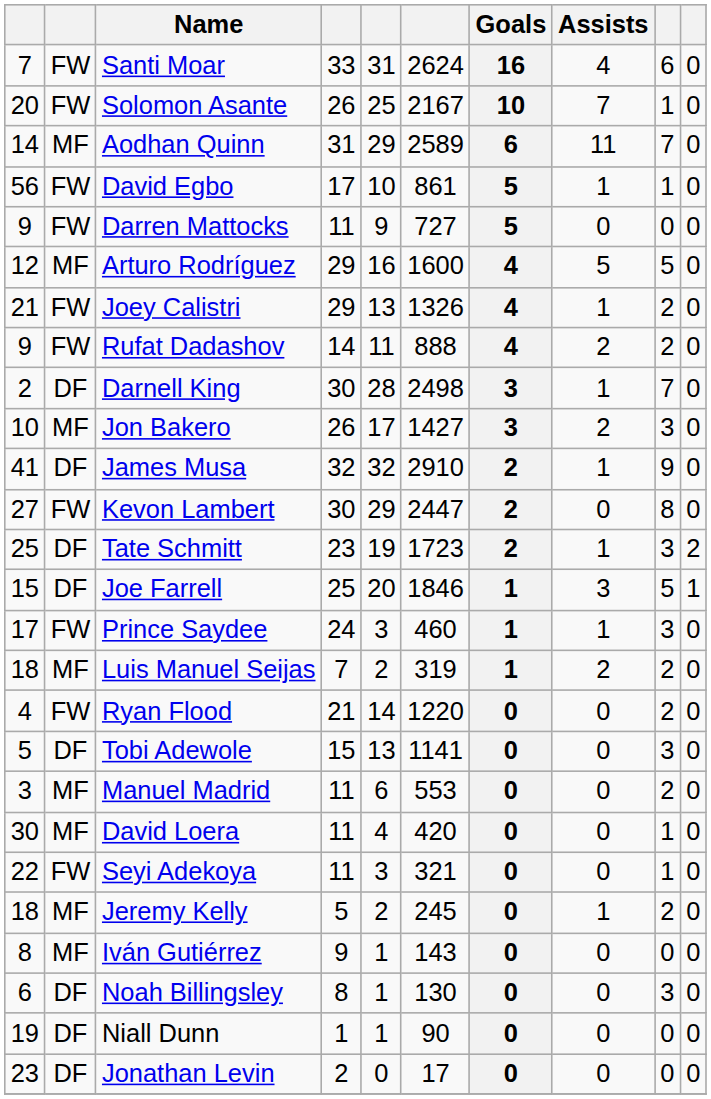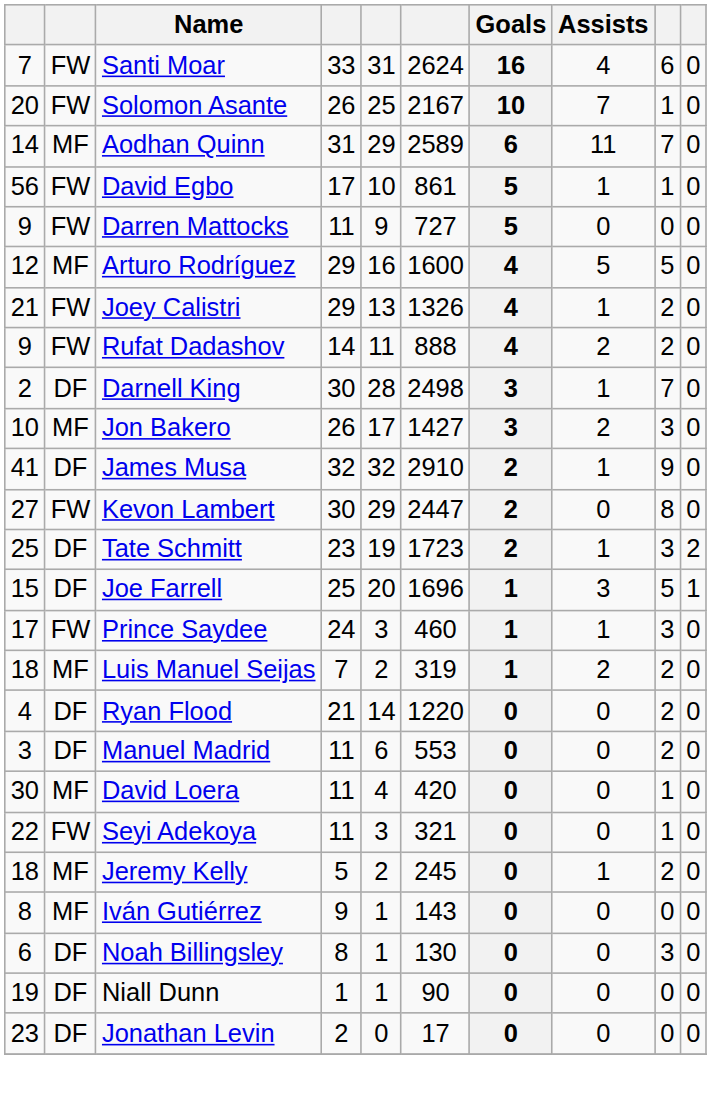 <table class="wikitable sortable" style="text-align:center; font-size:100%;">
 <tr>
 <th></th>
 <th></th>
 <th>Name</th>
 <th></th>
 <th></th>
 <th></th>
 <th>Goals</th>
 <th>Assists</th>
 <th></th>
 <th></th>
 </tr>
 <tr>
 <td>7</td>
 <td>FW</td>
 <td align=left> <a href='#'>Santi Moar</a></td>
 <td>33</td>
 <td>31</td>
 <td>2624</td>
 <th>16</th>
 <td>4</td>
 <td>6</td>
 <td>0</td>
 </tr>
 <tr>
 <td>20</td>
 <td>FW</td>
 <td align=left> <a href='#'>Solomon Asante</a></td>
 <td>26</td>
 <td>25</td>
 <td>2167</td>
 <th>10</th>
 <td>7</td>
 <td>1</td>
 <td>0</td>
 </tr>
 <tr>
 <td>14</td>
 <td>MF</td>
 <td align=left> <a href='#'>Aodhan Quinn</a></td>
 <td>31</td>
 <td>29</td>
 <td>2589</td>
 <th>6</th>
 <td>11</td>
 <td>7</td>
 <td>0</td>
 </tr>
 <tr>
 <td>56</td>
 <td>FW</td>
 <td align=left> <a href='#'>David Egbo</a></td>
 <td>17</td>
 <td>10</td>
 <td>861</td>
 <th>5</th>
 <td>1</td>
 <td>1</td>
 <td>0</td>
 </tr>
 <tr>
 <td>9</td>
 <td>FW</td>
 <td align=left> <a href='#'>Darren Mattocks</a></td>
 <td>11</td>
 <td>9</td>
 <td>727</td>
 <th>5</th>
 <td>0</td>
 <td>0</td>
 <td>0</td>
 </tr>
 <tr>
 <td>12</td>
 <td>MF</td>
 <td align=left> <a href='#'>Arturo Rodríguez</a></td>
 <td>29</td>
 <td>16</td>
 <td>1600</td>
 <th>4</th>
 <td>5</td>
 <td>5</td>
 <td>0</td>
 </tr>
 <tr>
 <td>21</td>
 <td>FW</td>
 <td align=left> <a href='#'>Joey Calistri</a></td>
 <td>29</td>
 <td>13</td>
 <td>1326</td>
 <th>4</th>
 <td>1</td>
 <td>2</td>
 <td>0</td>
 </tr>
 <tr>
 <td>9</td>
 <td>FW</td>
 <td align=left> <a href='#'>Rufat Dadashov</a></td>
 <td>14</td>
 <td>11</td>
 <td>888</td>
 <th>4</th>
 <td>2</td>
 <td>2</td>
 <td>0</td>
 </tr>
 <tr>
 <td>2</td>
 <td>DF</td>
 <td align=left> <a href='#'>Darnell King</a></td>
 <td>30</td>
 <td>28</td>
 <td>2498</td>
 <th>3</th>
 <td>1</td>
 <td>7</td>
 <td>0</td>
 </tr>
 <tr>
 <td>10</td>
 <td>MF</td>
 <td align=left> <a href='#'>Jon Bakero</a></td>
 <td>26</td>
 <td>17</td>
 <td>1427</td>
 <th>3</th>
 <td>2</td>
 <td>3</td>
 <td>0</td>
 </tr>
 <tr>
 <td>41</td>
 <td>DF</td>
 <td align=left> <a href='#'>James Musa</a></td>
 <td>32</td>
 <td>32</td>
 <td>2910</td>
 <th>2</th>
 <td>1</td>
 <td>9</td>
 <td>0</td>
 </tr>
 <tr>
 <td>27</td>
 <td>FW</td>
 <td align=left> <a href='#'>Kevon Lambert</a></td>
 <td>30</td>
 <td>29</td>
 <td>2447</td>
 <th>2</th>
 <td>0</td>
 <td>8</td>
 <td>0</td>
 </tr>
 <tr>
 <td>25</td>
 <td>DF</td>
 <td align=left> <a href='#'>Tate Schmitt</a></td>
 <td>23</td>
 <td>19</td>
 <td>1723</td>
 <th>2</th>
 <td>1</td>
 <td>3</td>
 <td>2</td>
 </tr>
 <tr>
 <td>15</td>
 <td>DF</td>
 <td align=left> <a href='#'>Joe Farrell</a></td>
 <td>25</td>
 <td>20</td>
-<td>1846</td>
+<td>1696</td>
 <th>1</th>
 <td>3</td>
 <td>5</td>
 <td>1</td>
 </tr>
 <tr>
 <td>17</td>
 <td>FW</td>
 <td align=left> <a href='#'>Prince Saydee</a></td>
 <td>24</td>
 <td>3</td>
 <td>460</td>
 <th>1</th>
 <td>1</td>
 <td>3</td>
 <td>0</td>
 </tr>
 <tr>
 <td>18</td>
 <td>MF</td>
 <td align=left> <a href='#'>Luis Manuel Seijas</a></td>
 <td>7</td>
 <td>2</td>
 <td>319</td>
 <th>1</th>
 <td>2</td>
 <td>2</td>
 <td>0</td>
 </tr>
 <tr>
 <td>4</td>
-<td>FW</td>
+<td>DF</td>
 <td align=left> <a href='#'>Ryan Flood</a></td>
 <td>21</td>
 <td>14</td>
 <td>1220</td>
 <th>0</th>
 <td>0</td>
 <td>2</td>
 <td>0</td>
 </tr>
 <tr>
-<td>5</td>
+<td>3</td>
 <td>DF</td>
-<td align=left> <a href='#'>Tobi Adewole</a></td>
-<td>15</td>
-<td>13</td>
-<td>1141</td>
-<th>0</th>
-<td>0</td>
-<td>3</td>
-<td>0</td>
-</tr>
-<tr>
-<td>3</td>
-<td>MF</td>
 <td align=left> <a href='#'>Manuel Madrid</a></td>
 <td>11</td>
 <td>6</td>
 <td>553</td>
 <th>0</th>
 <td>0</td>
 <td>2</td>
 <td>0</td>
 </tr>
 <tr>
 <td>30</td>
 <td>MF</td>
 <td align=left> <a href='#'>David Loera</a></td>
 <td>11</td>
 <td>4</td>
 <td>420</td>
 <th>0</th>
 <td>0</td>
 <td>1</td>
 <td>0</td>
 </tr>
 <tr>
 <td>22</td>
 <td>FW</td>
 <td align=left> <a href='#'>Seyi Adekoya</a></td>
 <td>11</td>
 <td>3</td>
 <td>321</td>
 <th>0</th>
 <td>0</td>
 <td>1</td>
 <td>0</td>
 </tr>
 <tr>
 <td>18</td>
 <td>MF</td>
 <td align=left> <a href='#'>Jeremy Kelly</a></td>
 <td>5</td>
 <td>2</td>
 <td>245</td>
 <th>0</th>
 <td>1</td>
 <td>2</td>
 <td>0</td>
 </tr>
 <tr>
 <td>8</td>
 <td>MF</td>
 <td align=left> <a href='#'>Iván Gutiérrez</a></td>
 <td>9</td>
 <td>1</td>
 <td>143</td>
 <th>0</th>
 <td>0</td>
 <td>0</td>
 <td>0</td>
 </tr>
 <tr>
 <td>6</td>
 <td>DF</td>
 <td align=left> <a href='#'>Noah Billingsley</a></td>
 <td>8</td>
 <td>1</td>
 <td>130</td>
 <th>0</th>
 <td>0</td>
 <td>3</td>
 <td>0</td>
 </tr>
 <tr>
 <td>19</td>
 <td>DF</td>
 <td align=left> Niall Dunn</td>
 <td>1</td>
 <td>1</td>
 <td>90</td>
 <th>0</th>
 <td>0</td>
 <td>0</td>
 <td>0</td>
 </tr>
 <tr>
 <td>23</td>
 <td>DF</td>
 <td align=left> <a href='#'>Jonathan Levin</a></td>
 <td>2</td>
 <td>0</td>
 <td>17</td>
 <th>0</th>
 <td>0</td>
 <td>0</td>
 <td>0</td>
 </tr>
 <tr>
 </tr>
 </table>
